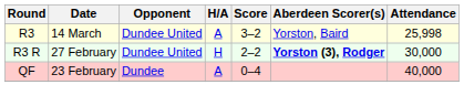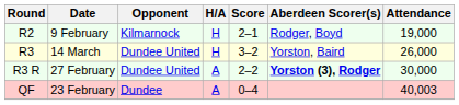 <table class="wikitable" style="text-align:center">
 <tr>
 <th>Round</th>
 <th>Date</th>
 <th>Opponent</th>
 <th>H/A</th>
 <th>Score</th>
 <th>Aberdeen Scorer(s)</th>
 <th>Attendance</th>
 </tr>
+<tr bgcolor=#EEFFEE>
+<td>R2</td>
+<td align=left>9 February</td>
+<td align=left><a href='#'>Kilmarnock</a></td>
+<td><a href='#'>H</a></td>
+<td>2–1</td>
+<td align=left><a href='#'>Rodger</a>, <a href='#'>Boyd</a></td>
+<td>19,000</td>
+</tr>
 <tr bgcolor=#FFFFDD>
 <td>R3</td>
 <td align=left>14 March</td>
 <td align=left><a href='#'>Dundee United</a></td>
-<td><a href='#'>A</a></td>
+<td><a href='#'>H</a></td>
 <td>3–2</td>
 <td align=left><a href='#'>Yorston</a>, <a href='#'>Baird</a></td>
-<td>25,998</td>
+<td>26,000</td>
 </tr>
 <tr bgcolor=#EEFFEE>
 <td>R3 R</td>
 <td align=left>27 February</td>
 <td align=left><a href='#'>Dundee United</a></td>
-<td><a href='#'>H</a></td>
+<td><a href='#'>A</a></td>
 <td>2–2</td>
 <td align=left><strong><a href='#'>Yorston</a> (3), <a href='#'>Rodger</a></strong></td>
 <td>30,000</td>
 </tr>
 <tr bgcolor=#FFCCCC>
 <td>QF</td>
 <td align=left>23 February</td>
 <td align=left><a href='#'>Dundee</a></td>
 <td><a href='#'>A</a></td>
 <td>0–4</td>
 <td align=left></td>
-<td>40,000</td>
+<td>40,003</td>
 </tr>
 <tr>
 </tr>
 </table>
